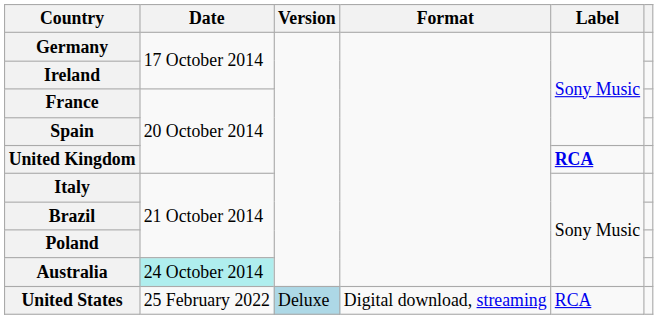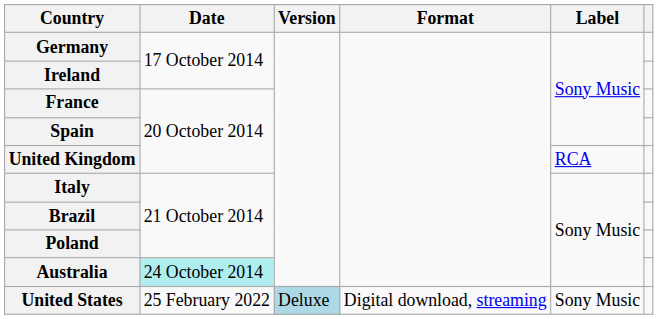 <table class="wikitable plainrowheaders">
 <tr>
 <th scope="col">Country</th>
 <th scope="col">Date</th>
 <th scope="col">Version</th>
 <th scope="col">Format</th>
 <th scope="col">Label</th>
 <th scope="col"></th>
 </tr>
 <tr>
 <th scope="row">Germany</th>
 <td rowspan="2">17 October 2014</td>
 <td rowspan="9"></td>
 <td rowspan="9"></td>
 <td rowspan="4"><a href='#'>Sony Music</a></td>
 <td style="text-align:center;"></td>
 </tr>
 <tr>
 <th scope="row">Ireland</th>
 <td style="text-align:center;"></td>
 </tr>
 <tr>
 <th scope="row">France</th>
 <td rowspan="3">20 October 2014</td>
 <td style="text-align:center;"></td>
 </tr>
 <tr>
 <th scope="row">Spain</th>
 <td style="text-align:center;"></td>
 </tr>
 <tr>
 <th scope="row">United Kingdom</th>
-<td><strong><a href='#'>RCA</a></strong></td>
+<td><a href='#'>RCA</a></td>
 <td style="text-align:center;"></td>
 </tr>
 <tr>
 <th scope="row">Italy</th>
 <td rowspan="3">21 October 2014</td>
 <td rowspan="4">Sony Music</td>
 <td style="text-align:center;"></td>
 </tr>
 <tr>
 <th scope="row">Brazil</th>
 <td style="text-align:center;"></td>
 </tr>
 <tr>
 <th scope="row">Poland</th>
 <td style="text-align:center;"></td>
 </tr>
 <tr>
 <th scope="row">Australia</th>
 <td style="background: paleturquoise;">24 October 2014</td>
 <td style="text-align:center;"></td>
 </tr>
 <tr>
 <th scope="row">United States</th>
 <td>25 February 2022</td>
 <td style="background: lightblue;">Deluxe</td>
 <td>Digital download, <a href='#'>streaming</a></td>
-<td><a href='#'>RCA</a></td>
+<td>Sony Music</td>
 <td></td>
 </tr>
 </table>
